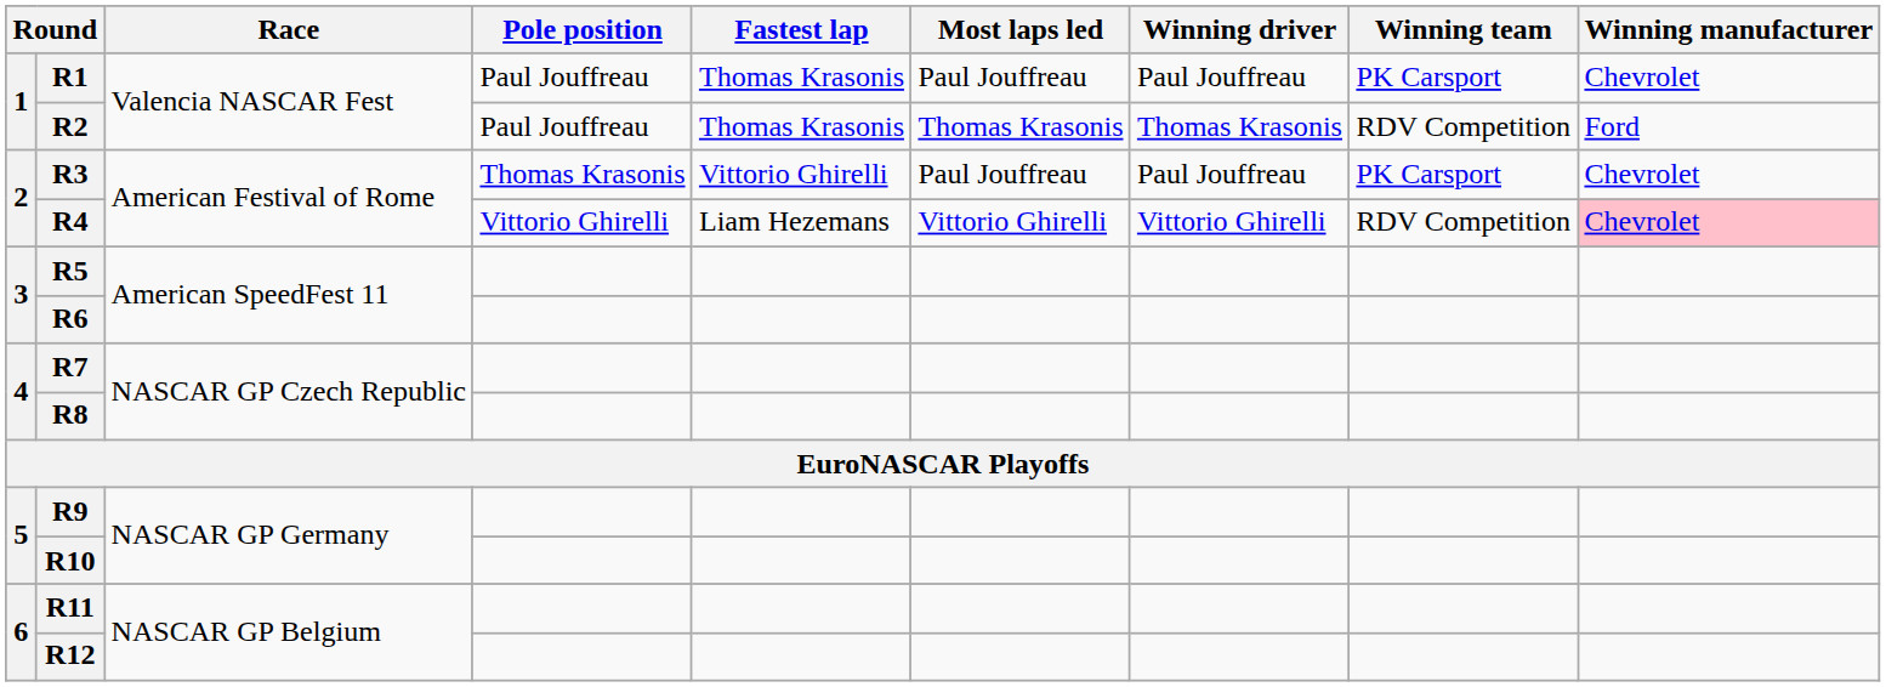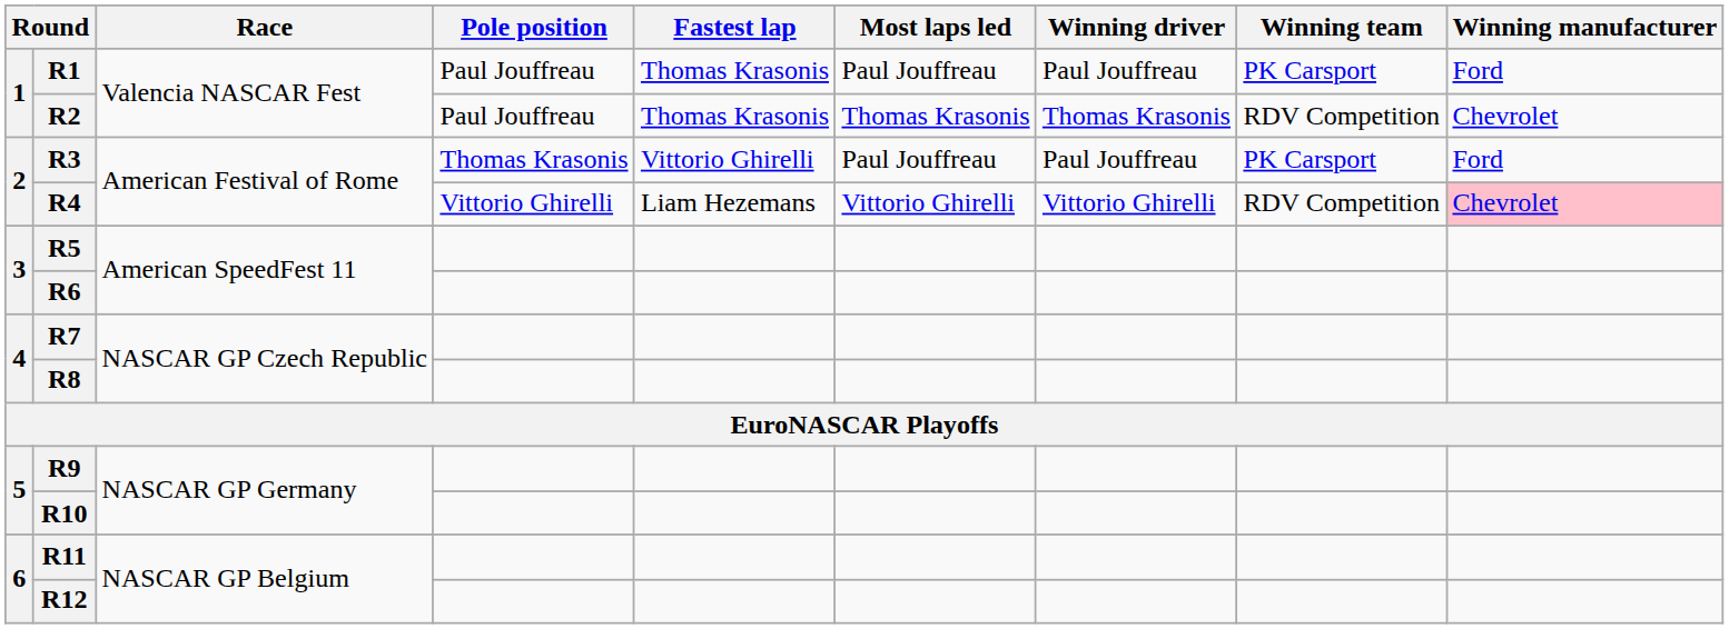 <table class="wikitable" style="font-size:85%;">
 <tr>
 <th colspan="2">Round</th>
 <th>Race</th>
 <th><a href='#'>Pole position</a></th>
 <th><a href='#'>Fastest lap</a></th>
 <th>Most laps led</th>
 <th>Winning driver</th>
 <th>Winning team</th>
 <th>Winning manufacturer</th>
 </tr>
 <tr>
 <th rowspan="2">1</th>
 <th>R1</th>
 <td rowspan="2">Valencia NASCAR Fest</td>
 <td> Paul Jouffreau</td>
 <td> <a href='#'>Thomas Krasonis</a></td>
 <td> Paul Jouffreau</td>
 <td> Paul Jouffreau</td>
 <td> <a href='#'>PK Carsport</a></td>
-<td><a href='#'>Chevrolet</a></td>
+<td><a href='#'>Ford</a></td>
 </tr>
 <tr>
 <th>R2</th>
 <td> Paul Jouffreau</td>
 <td> <a href='#'>Thomas Krasonis</a></td>
 <td> <a href='#'>Thomas Krasonis</a></td>
 <td> <a href='#'>Thomas Krasonis</a></td>
 <td> RDV Competition</td>
-<td><a href='#'>Ford</a></td>
+<td><a href='#'>Chevrolet</a></td>
 </tr>
 <tr>
 <th rowspan="2">2</th>
 <th>R3</th>
 <td rowspan="2">American Festival of Rome</td>
 <td> <a href='#'>Thomas Krasonis</a></td>
 <td> <a href='#'>Vittorio Ghirelli</a></td>
 <td> Paul Jouffreau</td>
 <td> Paul Jouffreau</td>
 <td> <a href='#'>PK Carsport</a></td>
-<td><a href='#'>Chevrolet</a></td>
+<td><a href='#'>Ford</a></td>
 </tr>
 <tr>
 <th>R4</th>
 <td> <a href='#'>Vittorio Ghirelli</a></td>
 <td> Liam Hezemans</td>
 <td> <a href='#'>Vittorio Ghirelli</a></td>
 <td> <a href='#'>Vittorio Ghirelli</a></td>
 <td> RDV Competition</td>
 <td style="background: pink;"><a href='#'>Chevrolet</a></td>
 </tr>
 <tr>
 <th rowspan="2">3</th>
 <th>R5</th>
 <td rowspan="2">American SpeedFest 11</td>
 <td></td>
 <td></td>
 <td></td>
 <td></td>
 <td></td>
 <td></td>
 </tr>
 <tr>
 <th>R6</th>
 <td></td>
 <td></td>
 <td></td>
 <td></td>
 <td></td>
 <td></td>
 </tr>
 <tr>
 <th rowspan="2">4</th>
 <th>R7</th>
 <td rowspan="2">NASCAR GP Czech Republic</td>
 <td></td>
 <td></td>
 <td></td>
 <td></td>
 <td></td>
 <td></td>
 </tr>
 <tr>
 <th>R8</th>
 <td></td>
 <td></td>
 <td></td>
 <td></td>
 <td></td>
 <td></td>
 </tr>
 <tr>
 <th colspan="9">EuroNASCAR Playoffs</th>
 </tr>
 <tr>
 <th rowspan="2">5</th>
 <th>R9</th>
 <td rowspan="2">NASCAR GP Germany</td>
 <td></td>
 <td></td>
 <td></td>
 <td></td>
 <td></td>
 <td></td>
 </tr>
 <tr>
 <th>R10</th>
 <td></td>
 <td></td>
 <td></td>
 <td></td>
 <td></td>
 <td></td>
 </tr>
 <tr>
 <th rowspan="2">6</th>
 <th>R11</th>
 <td rowspan="2">NASCAR GP Belgium</td>
 <td></td>
 <td></td>
 <td></td>
 <td></td>
 <td></td>
 <td></td>
 </tr>
 <tr>
 <th>R12</th>
 <td></td>
 <td></td>
 <td></td>
 <td></td>
 <td></td>
 <td></td>
 </tr>
 </table>
